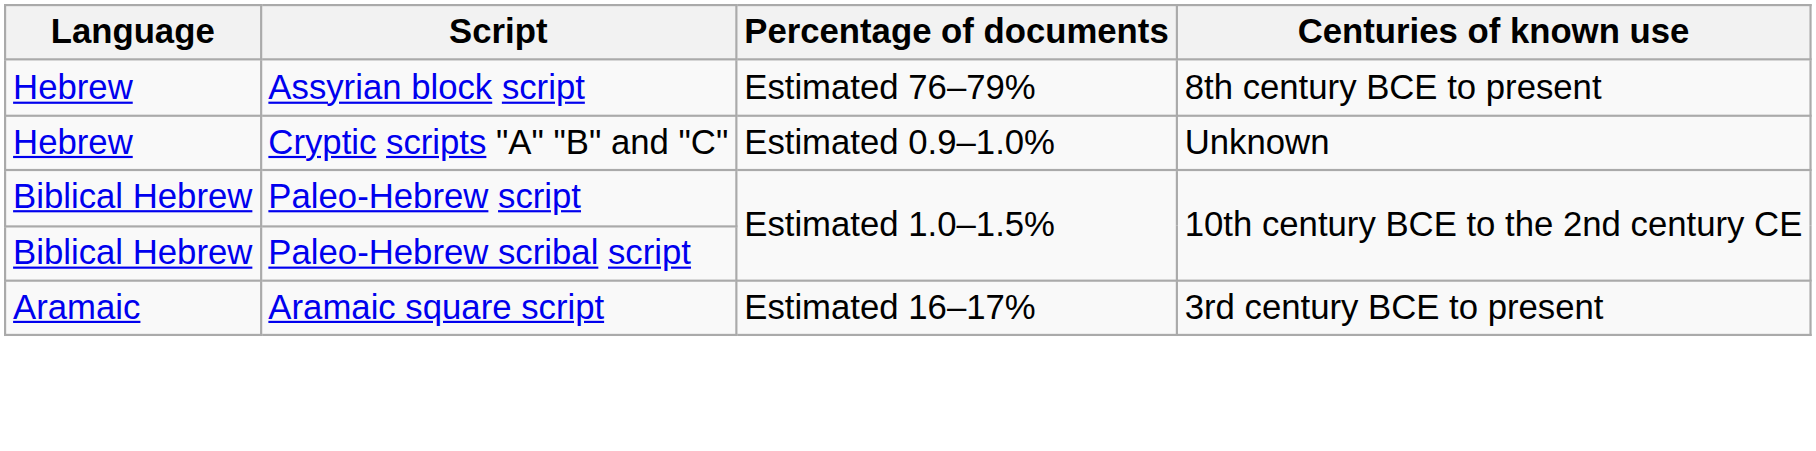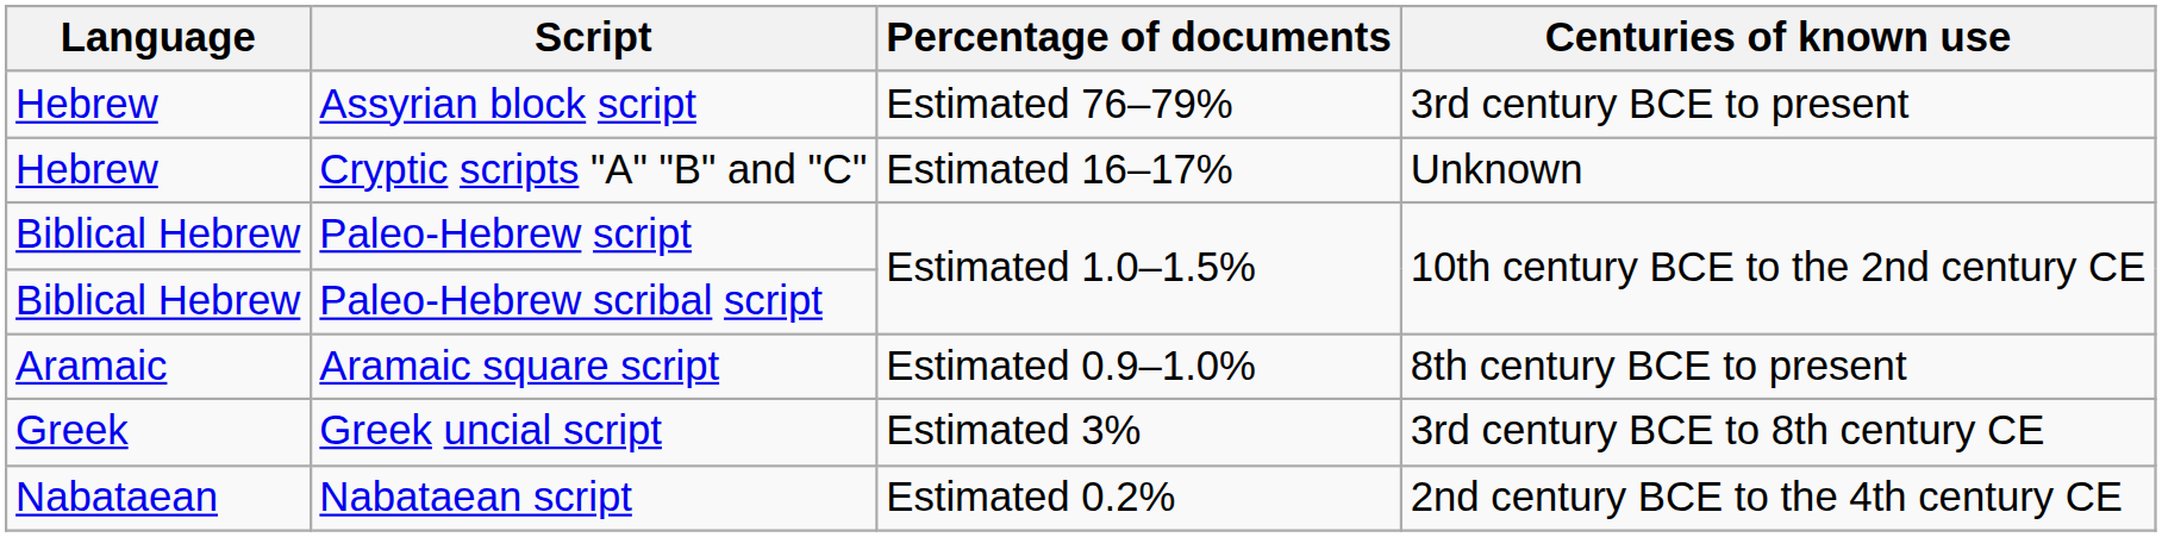 <table class="wikitable">
 <tr>
 <th>Language</th>
 <th>Script</th>
 <th>Percentage of documents</th>
 <th>Centuries of known use</th>
 </tr>
 <tr>
 <td><a href='#'>Hebrew</a></td>
 <td><a href='#'>Assyrian block</a> <a href='#'>script</a></td>
 <td>Estimated 76–79%</td>
-<td>8th century BCE to present</td>
+<td>3rd century BCE to present</td>
 </tr>
 <tr>
 <td><a href='#'>Hebrew</a></td>
 <td><a href='#'>Cryptic</a> <a href='#'>scripts</a> "A" "B" and "C"</td>
-<td>Estimated 0.9–1.0%</td>
+<td>Estimated 16–17%</td>
 <td>Unknown</td>
 </tr>
 <tr>
 <td><a href='#'>Biblical Hebrew</a></td>
 <td><a href='#'>Paleo-Hebrew</a> <a href='#'>script</a></td>
 <td rowspan="2">Estimated 1.0–1.5%</td>
 <td rowspan="2">10th century BCE to the 2nd century CE</td>
 </tr>
 <tr>
 <td><a href='#'>Biblical Hebrew</a></td>
 <td><a href='#'>Paleo-Hebrew scribal</a> <a href='#'>script</a></td>
 </tr>
 <tr>
 <td><a href='#'>Aramaic</a></td>
 <td><a href='#'>Aramaic square script</a></td>
-<td>Estimated 16–17%</td>
-<td>3rd century BCE to present</td>
+<td>Estimated 0.9–1.0%</td>
+<td>8th century BCE to present</td>
+</tr>
+<tr>
+<td><a href='#'>Greek</a></td>
+<td><a href='#'>Greek</a> <a href='#'>uncial script</a></td>
+<td>Estimated 3%</td>
+<td>3rd century BCE to 8th century CE</td>
+</tr>
+<tr>
+<td><a href='#'>Nabataean</a></td>
+<td><a href='#'>Nabataean script</a></td>
+<td>Estimated 0.2%</td>
+<td>2nd century BCE to the 4th century CE</td>
 </tr>
 </table>
